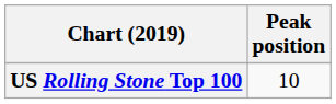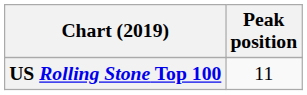 <table class="wikitable sortable plainrowheaders" style="text-align:center">
 <tr>
 <th scope="col">Chart (2019)</th>
 <th scope="col">Peak<br>position</th>
 </tr>
 <tr>
 </tr>
 <tr>
 </tr>
 <tr>
 </tr>
 <tr>
 <th scope="row">US <a href='#'><em>Rolling Stone</em> Top 100</a></th>
-<td>10</td>
+<td>11</td>
 </tr>
 </table>
